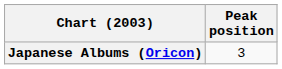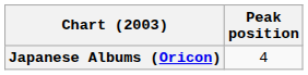 <table class="wikitable plainrowheaders" style="text-align:center">
 <tr>
 <th scope="col">Chart (2003)</th>
 <th scope="col">Peak<br>position</th>
 </tr>
 <tr>
 <th scope="row">Japanese Albums (<a href='#'>Oricon</a>)</th>
-<td>3</td>
+<td>4</td>
 </tr>
 </table>
